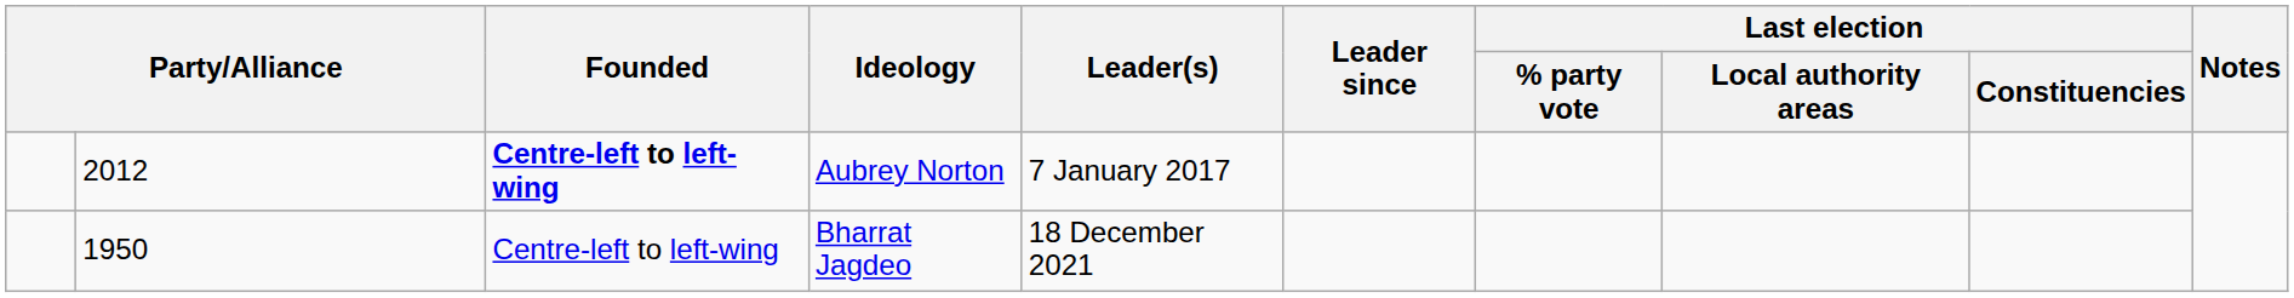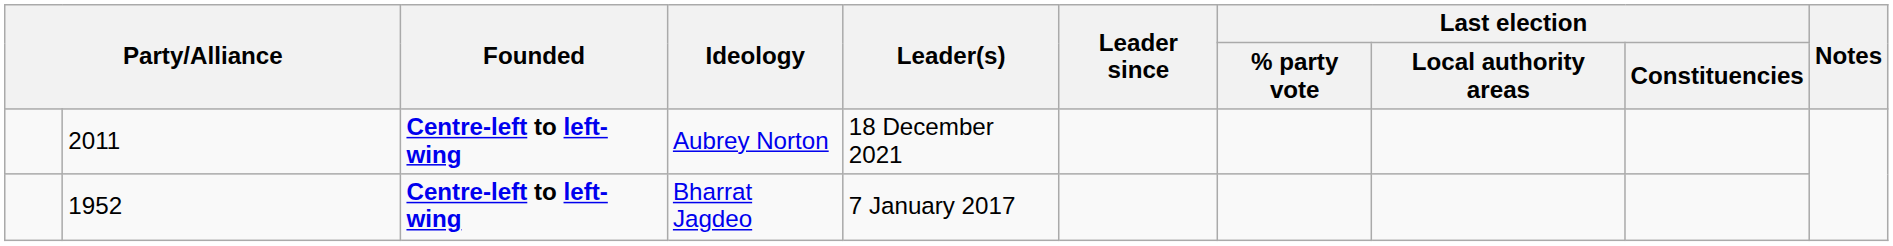 <table class="wikitable sortable">
 <tr>
 <th colspan="2" rowspan="2" style="width:16em;">Party/Alliance</th>
 <th rowspan="2">Founded</th>
 <th rowspan="2">Ideology</th>
 <th rowspan="2">Leader(s)</th>
 <th rowspan="2">Leader since</th>
 <th colspan="3">Last election</th>
 <th rowspan="2">Notes</th>
 </tr>
 <tr>
 <th>% party vote</th>
 <th>Local authority areas</th>
 <th>Constituencies</th>
 </tr>
 <tr>
 <td></td>
-<td>2012</td>
+<td>2011</td>
 <td><strong><a href='#'>Centre-left</a> to <a href='#'>left-wing</a></strong></td>
 <td><a href='#'>Aubrey Norton</a></td>
-<td>7 January 2017</td>
+<td>18 December 2021</td>
 <td style="text-align:right;"></td>
 <td></td>
 <td></td>
 <td></td>
 </tr>
 <tr>
 <td></td>
-<td>1950</td>
-<td><a href='#'>Centre-left</a> to <a href='#'>left-wing</a></td>
+<td>1952</td>
+<td><strong><a href='#'>Centre-left</a> to <a href='#'>left-wing</a></strong></td>
 <td><a href='#'>Bharrat Jagdeo</a></td>
-<td>18 December 2021</td>
+<td>7 January 2017</td>
 <td style="text-align:right;"></td>
 <td></td>
 <td></td>
 <td></td>
 </tr>
 </table>
